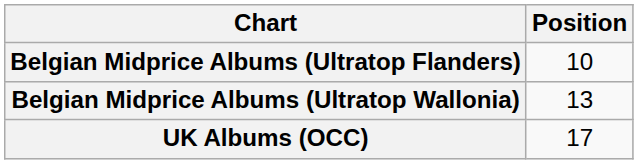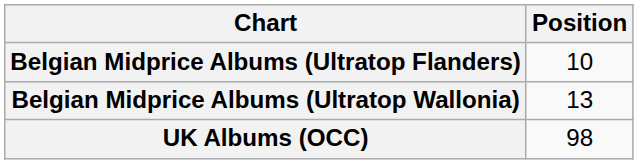 <table class="wikitable sortable plainrowheaders" style="text-align:center">
 <tr>
 <th scope="col">Chart</th>
 <th scope="col">Position</th>
 </tr>
 <tr>
 <th scope="row">Belgian Midprice Albums (Ultratop Flanders)</th>
 <td>10</td>
 </tr>
 <tr>
 <th scope="row">Belgian Midprice Albums (Ultratop Wallonia)</th>
 <td>13</td>
 </tr>
 <tr>
 <th scope="row">UK Albums (OCC)</th>
-<td>17</td>
+<td>98</td>
 </tr>
 </table>
